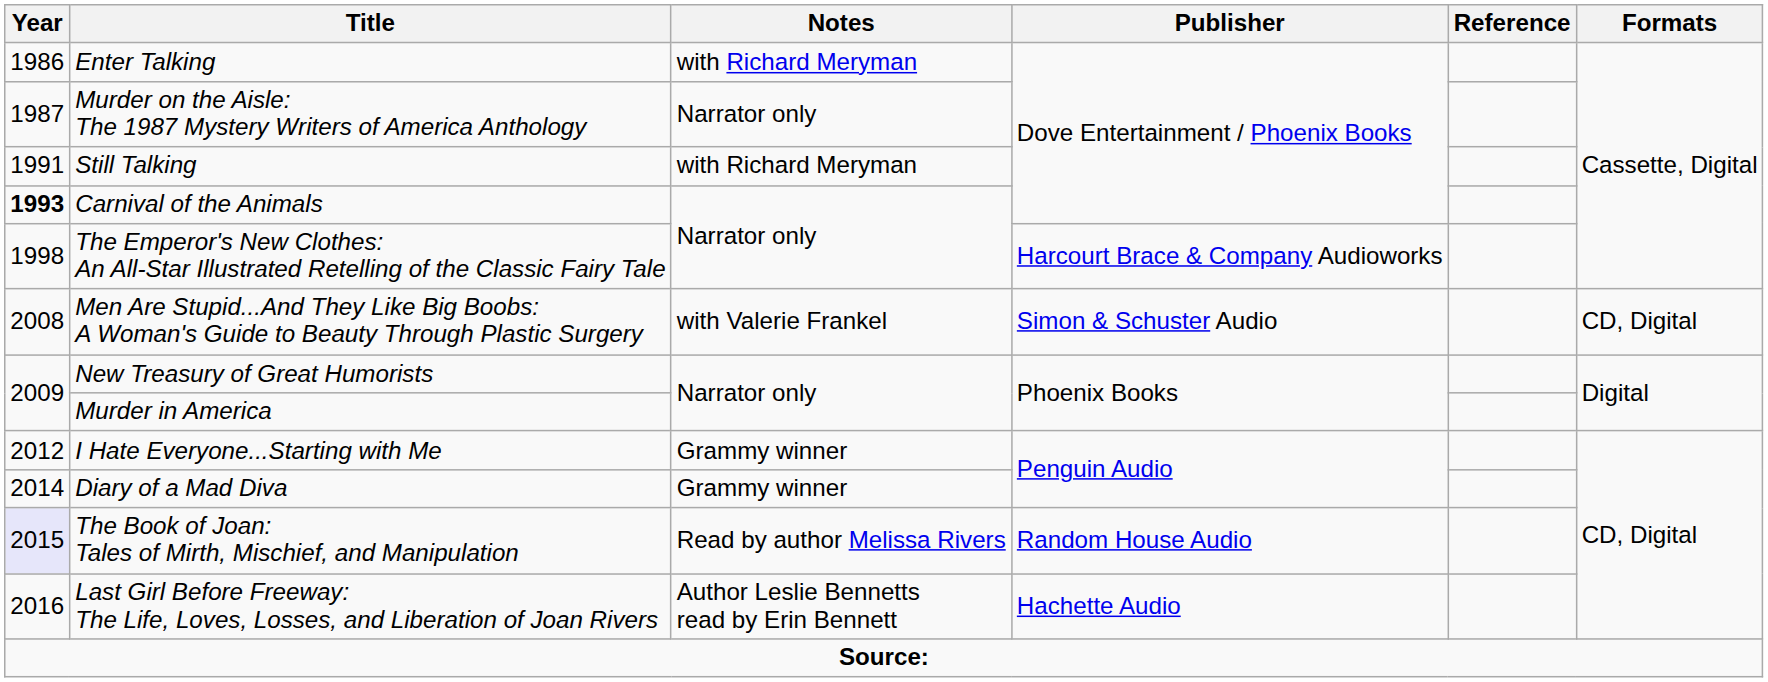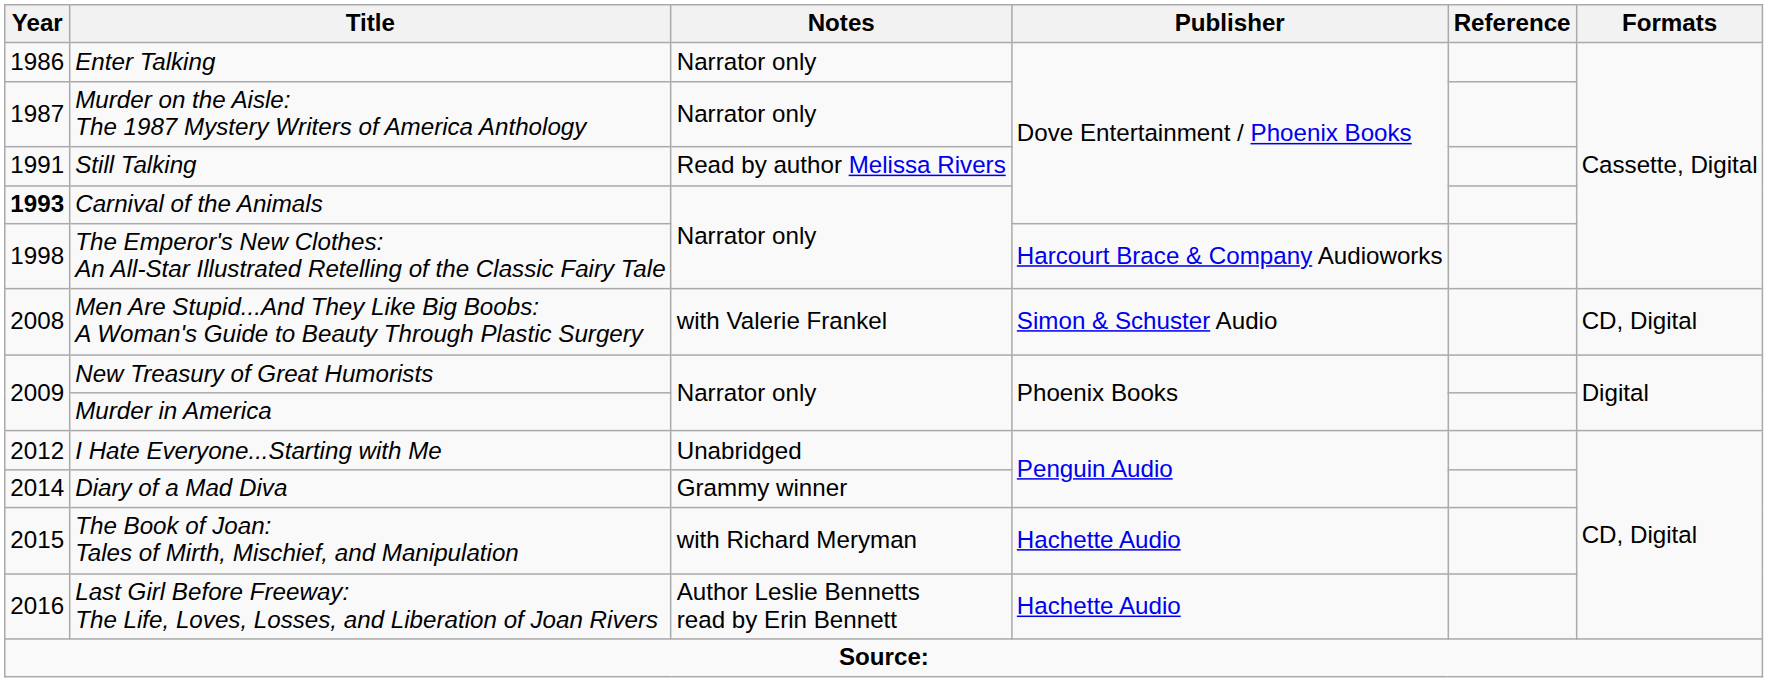 <table class="wikitable">
 <tr>
 <th>Year</th>
 <th>Title</th>
 <th>Notes</th>
 <th>Publisher</th>
 <th>Reference</th>
 <th>Formats</th>
 </tr>
 <tr>
 <td>1986</td>
 <td><em>Enter Talking</em></td>
-<td>with <a href='#'>Richard Meryman</a></td>
+<td>Narrator only</td>
 <td rowspan="4">Dove Entertainment / <a href='#'>Phoenix Books</a></td>
 <td></td>
 <td rowspan="5">Cassette, Digital</td>
 </tr>
 <tr>
 <td>1987</td>
 <td><em>Murder on the Aisle: <br> The 1987 Mystery Writers of America Anthology</em></td>
 <td>Narrator only</td>
 <td></td>
 </tr>
 <tr>
 <td>1991</td>
 <td><em>Still Talking</em></td>
-<td>with Richard Meryman</td>
+<td>Read by author <a href='#'>Melissa Rivers</a></td>
 <td></td>
 </tr>
 <tr>
 <td><strong>1993</strong></td>
 <td><em>Carnival of the Animals</em></td>
 <td rowspan="2">Narrator only</td>
 <td></td>
 </tr>
 <tr>
 <td>1998</td>
 <td><em>The Emperor's New Clothes: <br> An All-Star Illustrated Retelling of the Classic Fairy Tale</em></td>
 <td><a href='#'>Harcourt Brace & Company</a> Audioworks</td>
 <td></td>
 </tr>
 <tr>
 <td>2008</td>
 <td><em>Men Are Stupid...And They Like Big Boobs: <br> A Woman's Guide to Beauty Through Plastic Surgery</em></td>
 <td>with Valerie Frankel</td>
 <td><a href='#'>Simon & Schuster</a> Audio</td>
 <td></td>
 <td>CD, Digital</td>
 </tr>
 <tr>
 <td rowspan="2">2009</td>
 <td><em>New Treasury of Great Humorists</em></td>
 <td rowspan="2">Narrator only</td>
 <td rowspan="2">Phoenix Books</td>
 <td></td>
 <td rowspan="2">Digital</td>
 </tr>
 <tr>
 <td><em>Murder in America</em></td>
 <td></td>
 </tr>
 <tr>
 <td>2012</td>
 <td><em>I Hate Everyone...Starting with Me</em></td>
-<td>Grammy winner</td>
+<td>Unabridged</td>
 <td rowspan="2"><a href='#'>Penguin Audio</a></td>
 <td></td>
 <td rowspan="4">CD, Digital</td>
 </tr>
 <tr>
 <td>2014</td>
 <td><em>Diary of a Mad Diva</em></td>
 <td>Grammy winner</td>
 <td></td>
 </tr>
 <tr>
-<td style="background: lavender;">2015</td>
+<td>2015</td>
 <td><em>The Book of Joan: <br> Tales of Mirth, Mischief, and Manipulation</em></td>
-<td>Read by author <a href='#'>Melissa Rivers</a></td>
-<td><a href='#'>Random House Audio</a></td>
+<td>with Richard Meryman</td>
+<td><a href='#'>Hachette Audio</a></td>
 <td></td>
 </tr>
 <tr>
 <td>2016</td>
 <td><em>Last Girl Before Freeway: <br> The Life, Loves, Losses, and Liberation of Joan Rivers</em></td>
 <td>Author Leslie Bennetts <br> read by Erin Bennett</td>
 <td><a href='#'>Hachette Audio</a></td>
 <td></td>
 </tr>
 <tr>
 <td colspan="6" style="text-align: center;"><strong>Source:</strong></td>
 </tr>
 </table>
